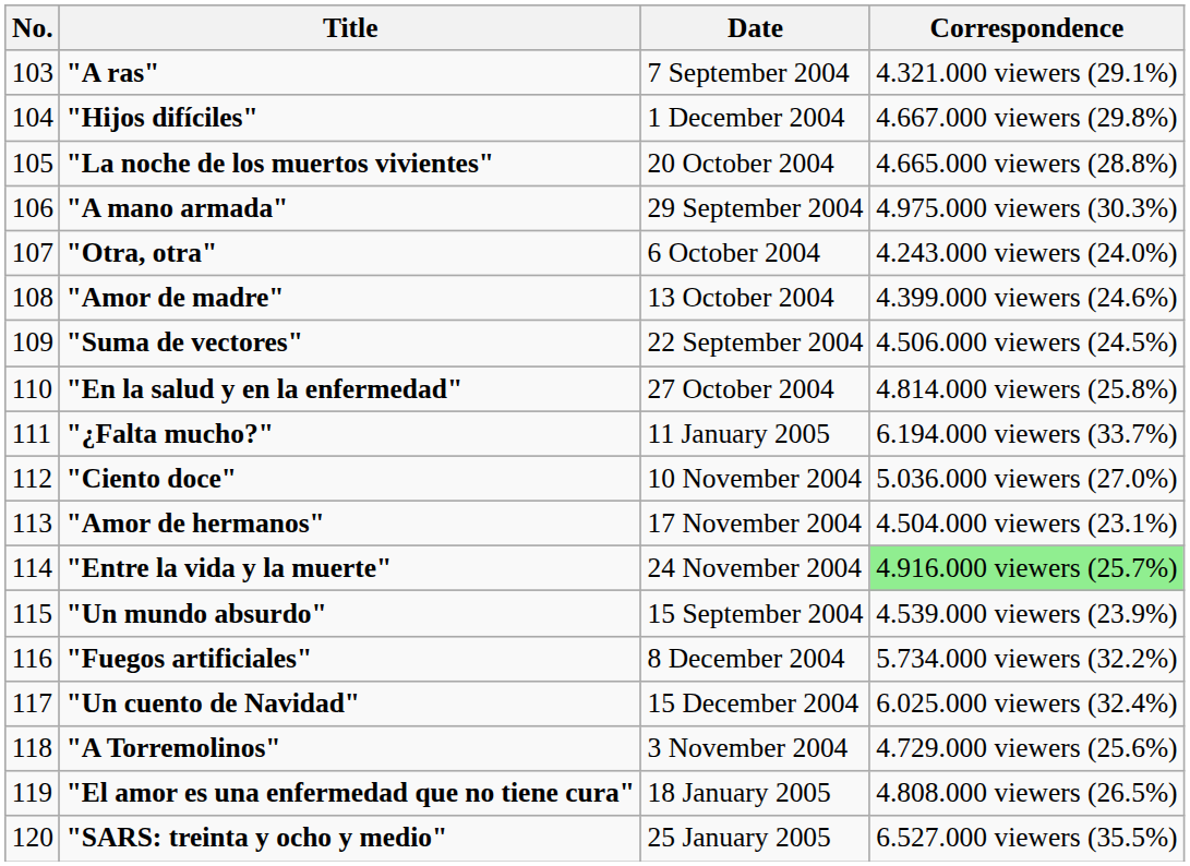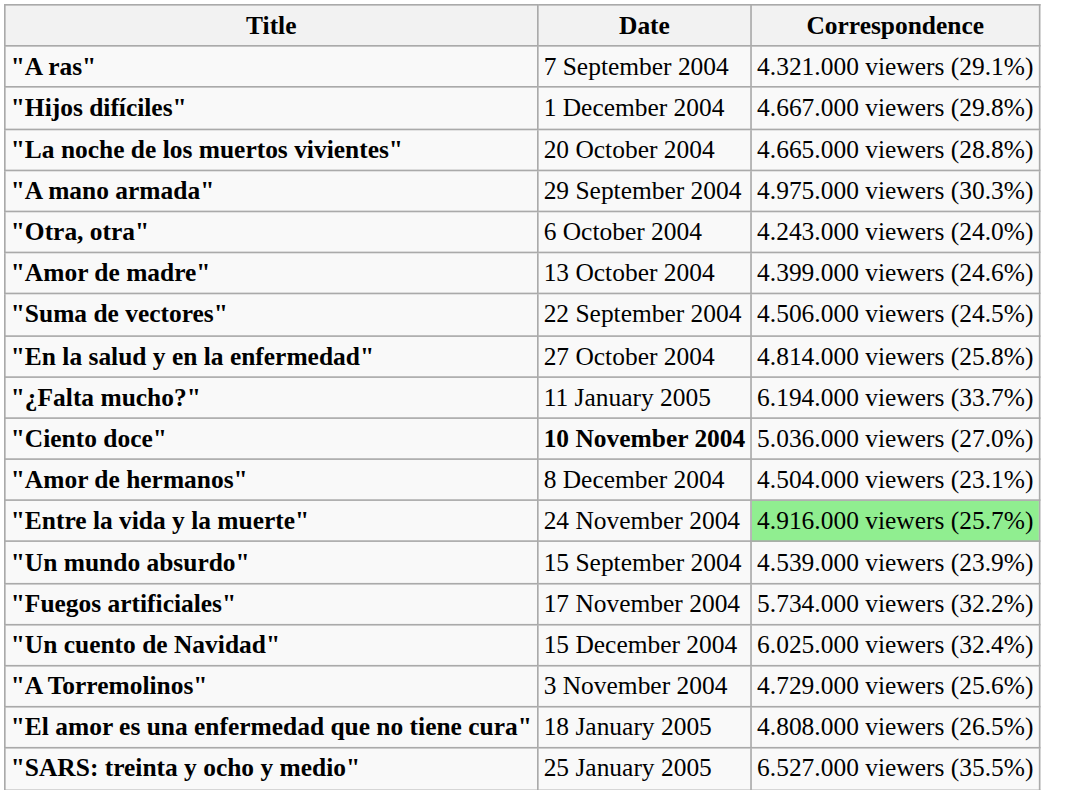 <table class="sortable wikitable" style="font-size:97%">
 <tr>
-<th>No.</th>
 <th>Title</th>
 <th>Date</th>
 <th>Correspondence</th>
 </tr>
 <tr>
-<td>103</td>
 <td><strong>"A ras"</strong></td>
 <td>7 September 2004</td>
 <td>4.321.000 viewers (29.1%)</td>
 </tr>
 <tr>
-<td>104</td>
 <td><strong>"Hijos difíciles"</strong></td>
 <td>1 December 2004</td>
 <td>4.667.000 viewers (29.8%)</td>
 </tr>
 <tr>
-<td>105</td>
 <td><strong>"La noche de los muertos vivientes"</strong></td>
 <td>20 October 2004</td>
 <td>4.665.000 viewers (28.8%)</td>
 </tr>
 <tr>
-<td>106</td>
 <td><strong>"A mano armada"</strong></td>
 <td>29 September 2004</td>
 <td>4.975.000 viewers (30.3%)</td>
 </tr>
 <tr>
-<td>107</td>
 <td><strong>"Otra, otra"</strong></td>
 <td>6 October 2004</td>
 <td>4.243.000 viewers (24.0%)</td>
 </tr>
 <tr>
-<td>108</td>
 <td><strong>"Amor de madre"</strong></td>
 <td>13 October 2004</td>
 <td>4.399.000 viewers (24.6%)</td>
 </tr>
 <tr>
-<td>109</td>
 <td><strong>"Suma de vectores"</strong></td>
 <td>22 September 2004</td>
 <td>4.506.000 viewers (24.5%)</td>
 </tr>
 <tr>
-<td>110</td>
 <td><strong>"En la salud y en la enfermedad"</strong></td>
 <td>27 October 2004</td>
 <td>4.814.000 viewers (25.8%)</td>
 </tr>
 <tr>
-<td>111</td>
 <td><strong>"¿Falta mucho?"</strong></td>
 <td>11 January 2005</td>
 <td>6.194.000 viewers (33.7%)</td>
 </tr>
 <tr>
-<td>112</td>
 <td><strong>"Ciento doce"</strong></td>
-<td>10 November 2004</td>
+<td><strong>10 November 2004</strong></td>
 <td>5.036.000 viewers (27.0%)</td>
 </tr>
 <tr>
-<td>113</td>
 <td><strong>"Amor de hermanos"</strong></td>
-<td>17 November 2004</td>
+<td>8 December 2004</td>
 <td>4.504.000 viewers (23.1%)</td>
 </tr>
 <tr>
-<td>114</td>
 <td><strong>"Entre la vida y la muerte"</strong></td>
 <td>24 November 2004</td>
 <td style="background: lightgreen;">4.916.000 viewers (25.7%)</td>
 </tr>
 <tr>
-<td>115</td>
 <td><strong>"Un mundo absurdo"</strong></td>
 <td>15 September 2004</td>
 <td>4.539.000 viewers (23.9%)</td>
 </tr>
 <tr>
-<td>116</td>
 <td><strong>"Fuegos artificiales"</strong></td>
-<td>8 December 2004</td>
+<td>17 November 2004</td>
 <td>5.734.000 viewers (32.2%)</td>
 </tr>
 <tr>
-<td>117</td>
 <td><strong>"Un cuento de Navidad"</strong></td>
 <td>15 December 2004</td>
 <td>6.025.000 viewers (32.4%)</td>
 </tr>
 <tr>
-<td>118</td>
 <td><strong>"A Torremolinos"</strong></td>
 <td>3 November 2004</td>
 <td>4.729.000 viewers (25.6%)</td>
 </tr>
 <tr>
-<td>119</td>
 <td><strong>"El amor es una enfermedad que no tiene cura"</strong></td>
 <td>18 January 2005</td>
 <td>4.808.000 viewers (26.5%)</td>
 </tr>
 <tr>
-<td>120</td>
 <td><strong>"SARS: treinta y ocho y medio"</strong></td>
 <td>25 January 2005</td>
 <td>6.527.000 viewers (35.5%)</td>
 </tr>
 </table>
